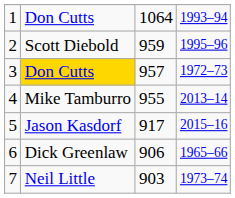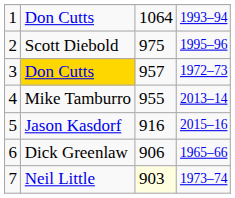 <table class="wikitable">
 <tr>
 </tr>
 <tr>
 <td>1</td>
 <td><a href='#'>Don Cutts</a></td>
 <td>1064</td>
 <td style="font-size:80%;"><a href='#'>1993–94</a></td>
 </tr>
 <tr>
 <td>2</td>
 <td>Scott Diebold</td>
-<td>959</td>
+<td>975</td>
 <td style="font-size:80%;"><a href='#'>1995–96</a></td>
 </tr>
 <tr>
 <td>3</td>
 <td style="background: gold;"><a href='#'>Don Cutts</a></td>
 <td>957</td>
 <td style="font-size:80%;"><a href='#'>1972–73</a></td>
 </tr>
 <tr>
 <td>4</td>
 <td>Mike Tamburro</td>
 <td>955</td>
 <td style="font-size:80%;"><a href='#'>2013–14</a></td>
 </tr>
 <tr>
 <td>5</td>
 <td><a href='#'>Jason Kasdorf</a></td>
-<td>917</td>
+<td>916</td>
 <td style="font-size:80%;"><a href='#'>2015–16</a></td>
 </tr>
 <tr>
 <td>6</td>
 <td>Dick Greenlaw</td>
 <td>906</td>
 <td style="font-size:80%;"><a href='#'>1965–66</a></td>
 </tr>
 <tr>
 <td>7</td>
 <td><a href='#'>Neil Little</a></td>
-<td>903</td>
+<td style="background: lightyellow;">903</td>
 <td style="font-size:80%;"><a href='#'>1973–74</a></td>
 </tr>
 </table>
